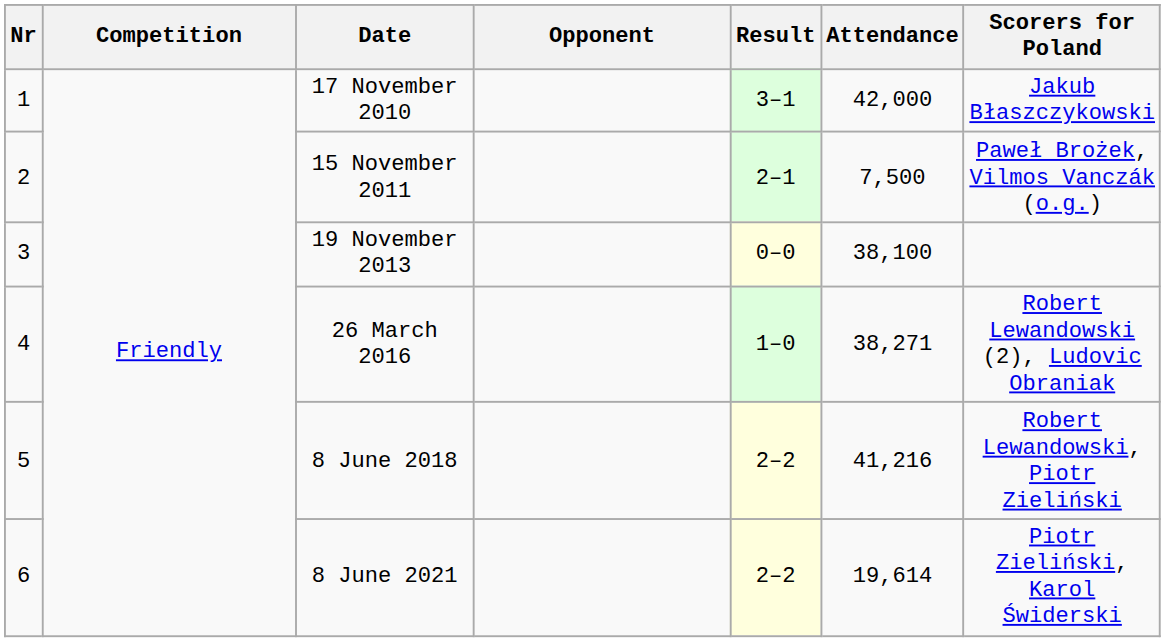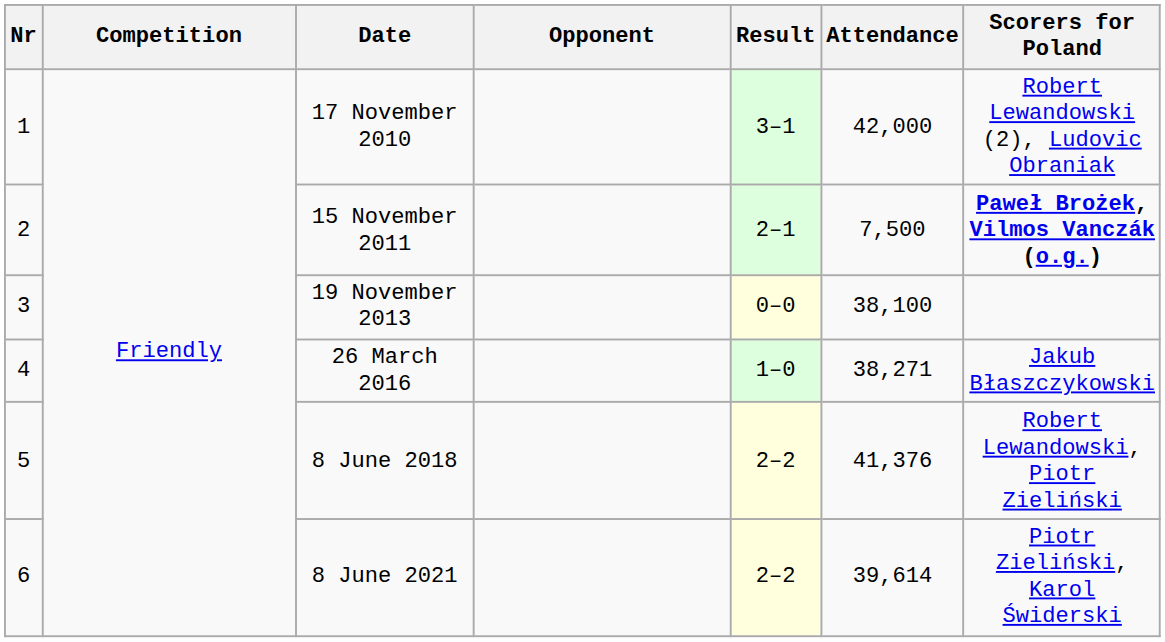 <table class="wikitable sortable" style="font-size: 90%; text-align:center">
 <tr>
 <th>Nr</th>
 <th style="width:163px">Competition</th>
 <th style="width:110px">Date</th>
 <th style="width:180px">Opponent</th>
 <th>Result</th>
 <th>Attendance</th>
 <th>Scorers for Poland</th>
 </tr>
 <tr>
 <td>1</td>
 <td rowspan="6"><a href='#'>Friendly</a></td>
 <td>17 November 2010</td>
 <td></td>
 <td style="text-align:center; background:#dfd;">3–1</td>
 <td>42,000</td>
-<td><a href='#'>Jakub Błaszczykowski</a></td>
+<td><a href='#'>Robert Lewandowski</a> (2), <a href='#'>Ludovic Obraniak</a></td>
 </tr>
 <tr>
 <td>2</td>
 <td>15 November 2011</td>
 <td></td>
 <td style="text-align:center; background:#dfd;">2–1</td>
 <td>7,500</td>
-<td><a href='#'>Paweł Brożek</a>, <a href='#'>Vilmos Vanczák</a> (<a href='#'>o.g.</a>)</td>
+<td><strong><a href='#'>Paweł Brożek</a>, <a href='#'>Vilmos Vanczák</a> (<a href='#'>o.g.</a>)</strong></td>
 </tr>
 <tr>
 <td>3</td>
 <td>19 November 2013</td>
 <td></td>
 <td style="text-align:center; background:#ffd;">0–0</td>
 <td>38,100</td>
 <td></td>
 </tr>
 <tr>
 <td>4</td>
 <td>26 March 2016</td>
 <td></td>
 <td style="text-align:center; background:#dfd;">1–0</td>
 <td>38,271</td>
-<td><a href='#'>Robert Lewandowski</a> (2), <a href='#'>Ludovic Obraniak</a></td>
+<td><a href='#'>Jakub Błaszczykowski</a></td>
 </tr>
 <tr>
 <td>5</td>
 <td>8 June 2018</td>
 <td></td>
 <td style="text-align:center; background:#ffd;">2–2</td>
-<td>41,216</td>
+<td>41,376</td>
 <td><a href='#'>Robert Lewandowski</a>, <a href='#'>Piotr Zieliński</a></td>
 </tr>
 <tr>
 <td>6</td>
 <td>8 June 2021</td>
 <td></td>
 <td style="text-align:center; background:#ffd;">2–2</td>
-<td>19,614</td>
+<td>39,614</td>
 <td><a href='#'>Piotr Zieliński</a>, <a href='#'>Karol Świderski</a></td>
 </tr>
 </table>
